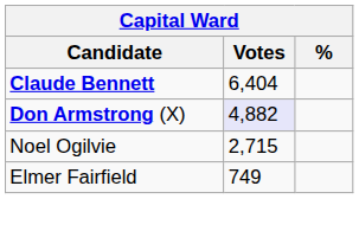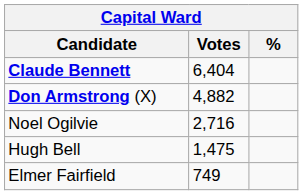 <table class="wikitable">
 <tr>
 <th colspan="3"><a href='#'>Capital Ward</a></th>
 </tr>
 <tr>
 <th style="width: 170px">Candidate</th>
 <th style="width: 50px">Votes</th>
 <th style="width: 40px">%</th>
 </tr>
 <tr>
 <td><strong><a href='#'>Claude Bennett</a></strong></td>
 <td>6,404</td>
 <td></td>
 </tr>
 <tr>
 <td><strong><a href='#'>Don Armstrong</a></strong> (X)</td>
-<td style="background: lavender;">4,882</td>
+<td>4,882</td>
 <td></td>
 </tr>
 <tr>
 <td>Noel Ogilvie</td>
-<td>2,715</td>
+<td>2,716</td>
+<td></td>
+</tr>
+<tr>
+<td>Hugh Bell</td>
+<td>1,475</td>
 <td></td>
 </tr>
 <tr>
 <td>Elmer Fairfield</td>
 <td>749</td>
 <td></td>
 </tr>
 </table>
